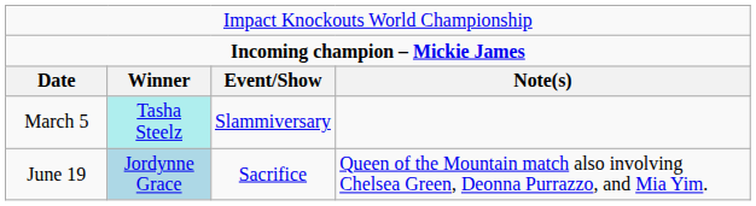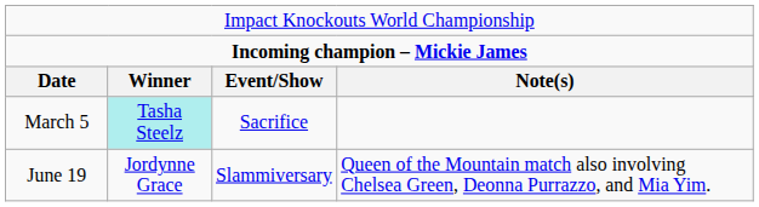 <table class="wikitable" style="text-align:center; width:100%;">
 <tr>
 <td colspan="4" style="text-align: center;"><a href='#'>Impact Knockouts World Championship</a></td>
 </tr>
 <tr>
 <td colspan="4" style="text-align: center;"><strong>Incoming champion – <a href='#'>Mickie James</a></strong></td>
 </tr>
 <tr>
 <th width=14%>Date</th>
 <th width=14%>Winner</th>
 <th width=14%>Event/Show</th>
 <th width=58%>Note(s)</th>
 </tr>
 <tr>
 <td>March 5</td>
 <td style="background: paleturquoise;"><a href='#'>Tasha Steelz</a></td>
-<td><a href='#'>Slammiversary</a></td>
+<td><a href='#'>Sacrifice</a></td>
 <td></td>
 </tr>
 <tr>
 <td>June 19</td>
-<td style="background: lightblue;"><a href='#'>Jordynne Grace</a></td>
-<td><a href='#'>Sacrifice</a></td>
+<td><a href='#'>Jordynne Grace</a></td>
+<td><a href='#'>Slammiversary</a></td>
 <td align=left><a href='#'>Queen of the Mountain match</a> also involving <a href='#'>Chelsea Green</a>, <a href='#'>Deonna Purrazzo</a>, and <a href='#'>Mia Yim</a>.</td>
 </tr>
 </table>
